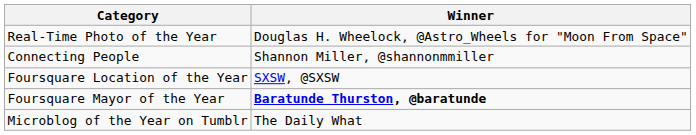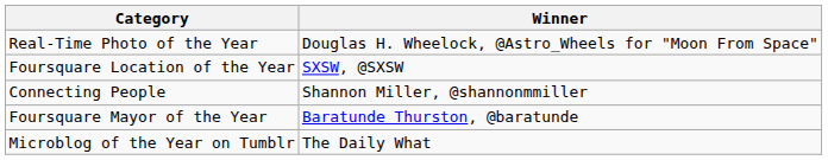 <table class="wikitable">
 <tr>
 <th>Category</th>
 <th>Winner</th>
 </tr>
 <tr>
 <td>Real-Time Photo of the Year</td>
 <td>Douglas H. Wheelock, @Astro_Wheels for "Moon From Space"</td>
 </tr>
 <tr>
+<td>Foursquare Location of the Year</td>
+<td><a href='#'>SXSW</a>, @SXSW</td>
+</tr>
+<tr>
 <td>Connecting People</td>
 <td>Shannon Miller, @shannonmmiller</td>
 </tr>
 <tr>
-<td>Foursquare Location of the Year</td>
-<td><a href='#'>SXSW</a>, @SXSW</td>
-</tr>
-<tr>
 <td>Foursquare Mayor of the Year</td>
-<td><strong><a href='#'>Baratunde Thurston</a>, @baratunde</strong></td>
+<td><a href='#'>Baratunde Thurston</a>, @baratunde</td>
 </tr>
 <tr>
 <td>Microblog of the Year on Tumblr</td>
 <td>The Daily What</td>
 </tr>
 </table>
